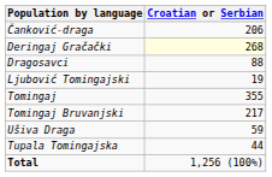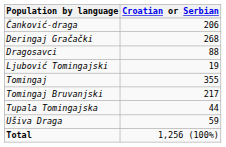 <table class="wikitable sortable">
 <tr>
 <th>Population by language</th>
 <th><a href='#'>Croatian</a> or <a href='#'>Serbian</a></th>
 </tr>
 <tr>
 <td><em>Čanković-draga</em></td>
 <td align="right">206</td>
 </tr>
 <tr>
 <td><em>Deringaj Gračački</em></td>
-<td align="right" style="background: lightyellow;">268</td>
+<td align="right">268</td>
 </tr>
 <tr>
 <td><em>Dragosavci</em></td>
 <td align="right">88</td>
 </tr>
 <tr>
 <td><em>Ljubović Tomingajski</em></td>
 <td align="right">19</td>
 </tr>
 <tr>
 <td><em>Tomingaj</em></td>
 <td align="right">355</td>
 </tr>
 <tr>
 <td><em>Tomingaj Bruvanjski</em></td>
 <td align="right">217</td>
 </tr>
 <tr>
+<td><em>Tupala Tomingajska</em></td>
+<td align="right">44</td>
+</tr>
+<tr>
 <td><em>Ušiva Draga</em></td>
 <td align="right">59</td>
-</tr>
-<tr>
-<td><em>Tupala Tomingajska</em></td>
-<td align="right">44</td>
 </tr>
 <tr>
 <td><strong>Total</strong></td>
 <td align="right">1,256 (100%)</td>
 </tr>
 </table>
